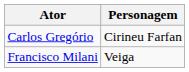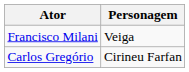 <table class="wikitable sortable">
 <tr style="background:#ccc;">
 <th>Ator</th>
 <th>Personagem</th>
 </tr>
 <tr>
+<td><a href='#'>Francisco Milani</a></td>
+<td>Veiga</td>
+</tr>
+<tr>
 <td><a href='#'>Carlos Gregório</a></td>
 <td>Cirineu Farfan</td>
 </tr>
-<tr>
-<td><a href='#'>Francisco Milani</a></td>
-<td>Veiga</td>
-</tr>
 </table>
